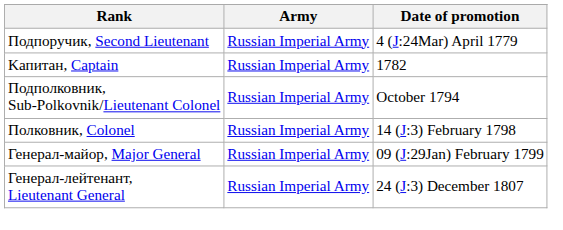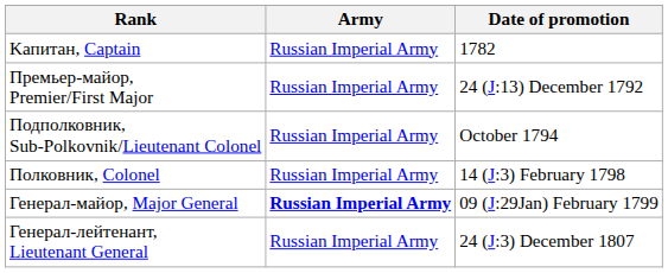 <table class="wikitable" style="background:white">
 <tr>
 </tr>
 <tr ---- bgcolor="#FFFFFF">
 <th>Rank</th>
 <th>Army</th>
 <th>Date of promotion</th>
 </tr>
 <tr>
-<td>Подпоручик, <a href='#'>Second Lieutenant</a></td>
-<td><a href='#'>Russian Imperial Army</a></td>
-<td>4 (<a href='#'>J</a>:24Mar) April 1779</td>
-</tr>
-<tr>
 <td>Kапитан, <a href='#'>Captain</a></td>
 <td><a href='#'>Russian Imperial Army</a></td>
 <td>1782</td>
+</tr>
+<tr>
+<td>Премьер-майор,<br> Premier/First Major</td>
+<td><a href='#'>Russian Imperial Army</a></td>
+<td>24 (<a href='#'>J</a>:13) December 1792</td>
 </tr>
 <tr>
 <td>Подполковник,<br> Sub-Polkovnik/<a href='#'>Lieutenant Colonel</a></td>
 <td><a href='#'>Russian Imperial Army</a></td>
 <td>October 1794</td>
 </tr>
 <tr>
 <td>Полковник, <a href='#'>Colonel</a></td>
 <td><a href='#'>Russian Imperial Army</a></td>
 <td>14 (<a href='#'>J</a>:3) February 1798</td>
 </tr>
 <tr>
 <td>Генерал-майор, <a href='#'>Major General</a></td>
-<td><a href='#'>Russian Imperial Army</a></td>
+<td><strong><a href='#'>Russian Imperial Army</a></strong></td>
 <td>09 (<a href='#'>J</a>:29Jan) February 1799</td>
 </tr>
 <tr>
 <td>Генерал-лейтенант,<br> <a href='#'>Lieutenant General</a></td>
 <td><a href='#'>Russian Imperial Army</a></td>
 <td>24 (<a href='#'>J</a>:3) December 1807</td>
 </tr>
 </table>
